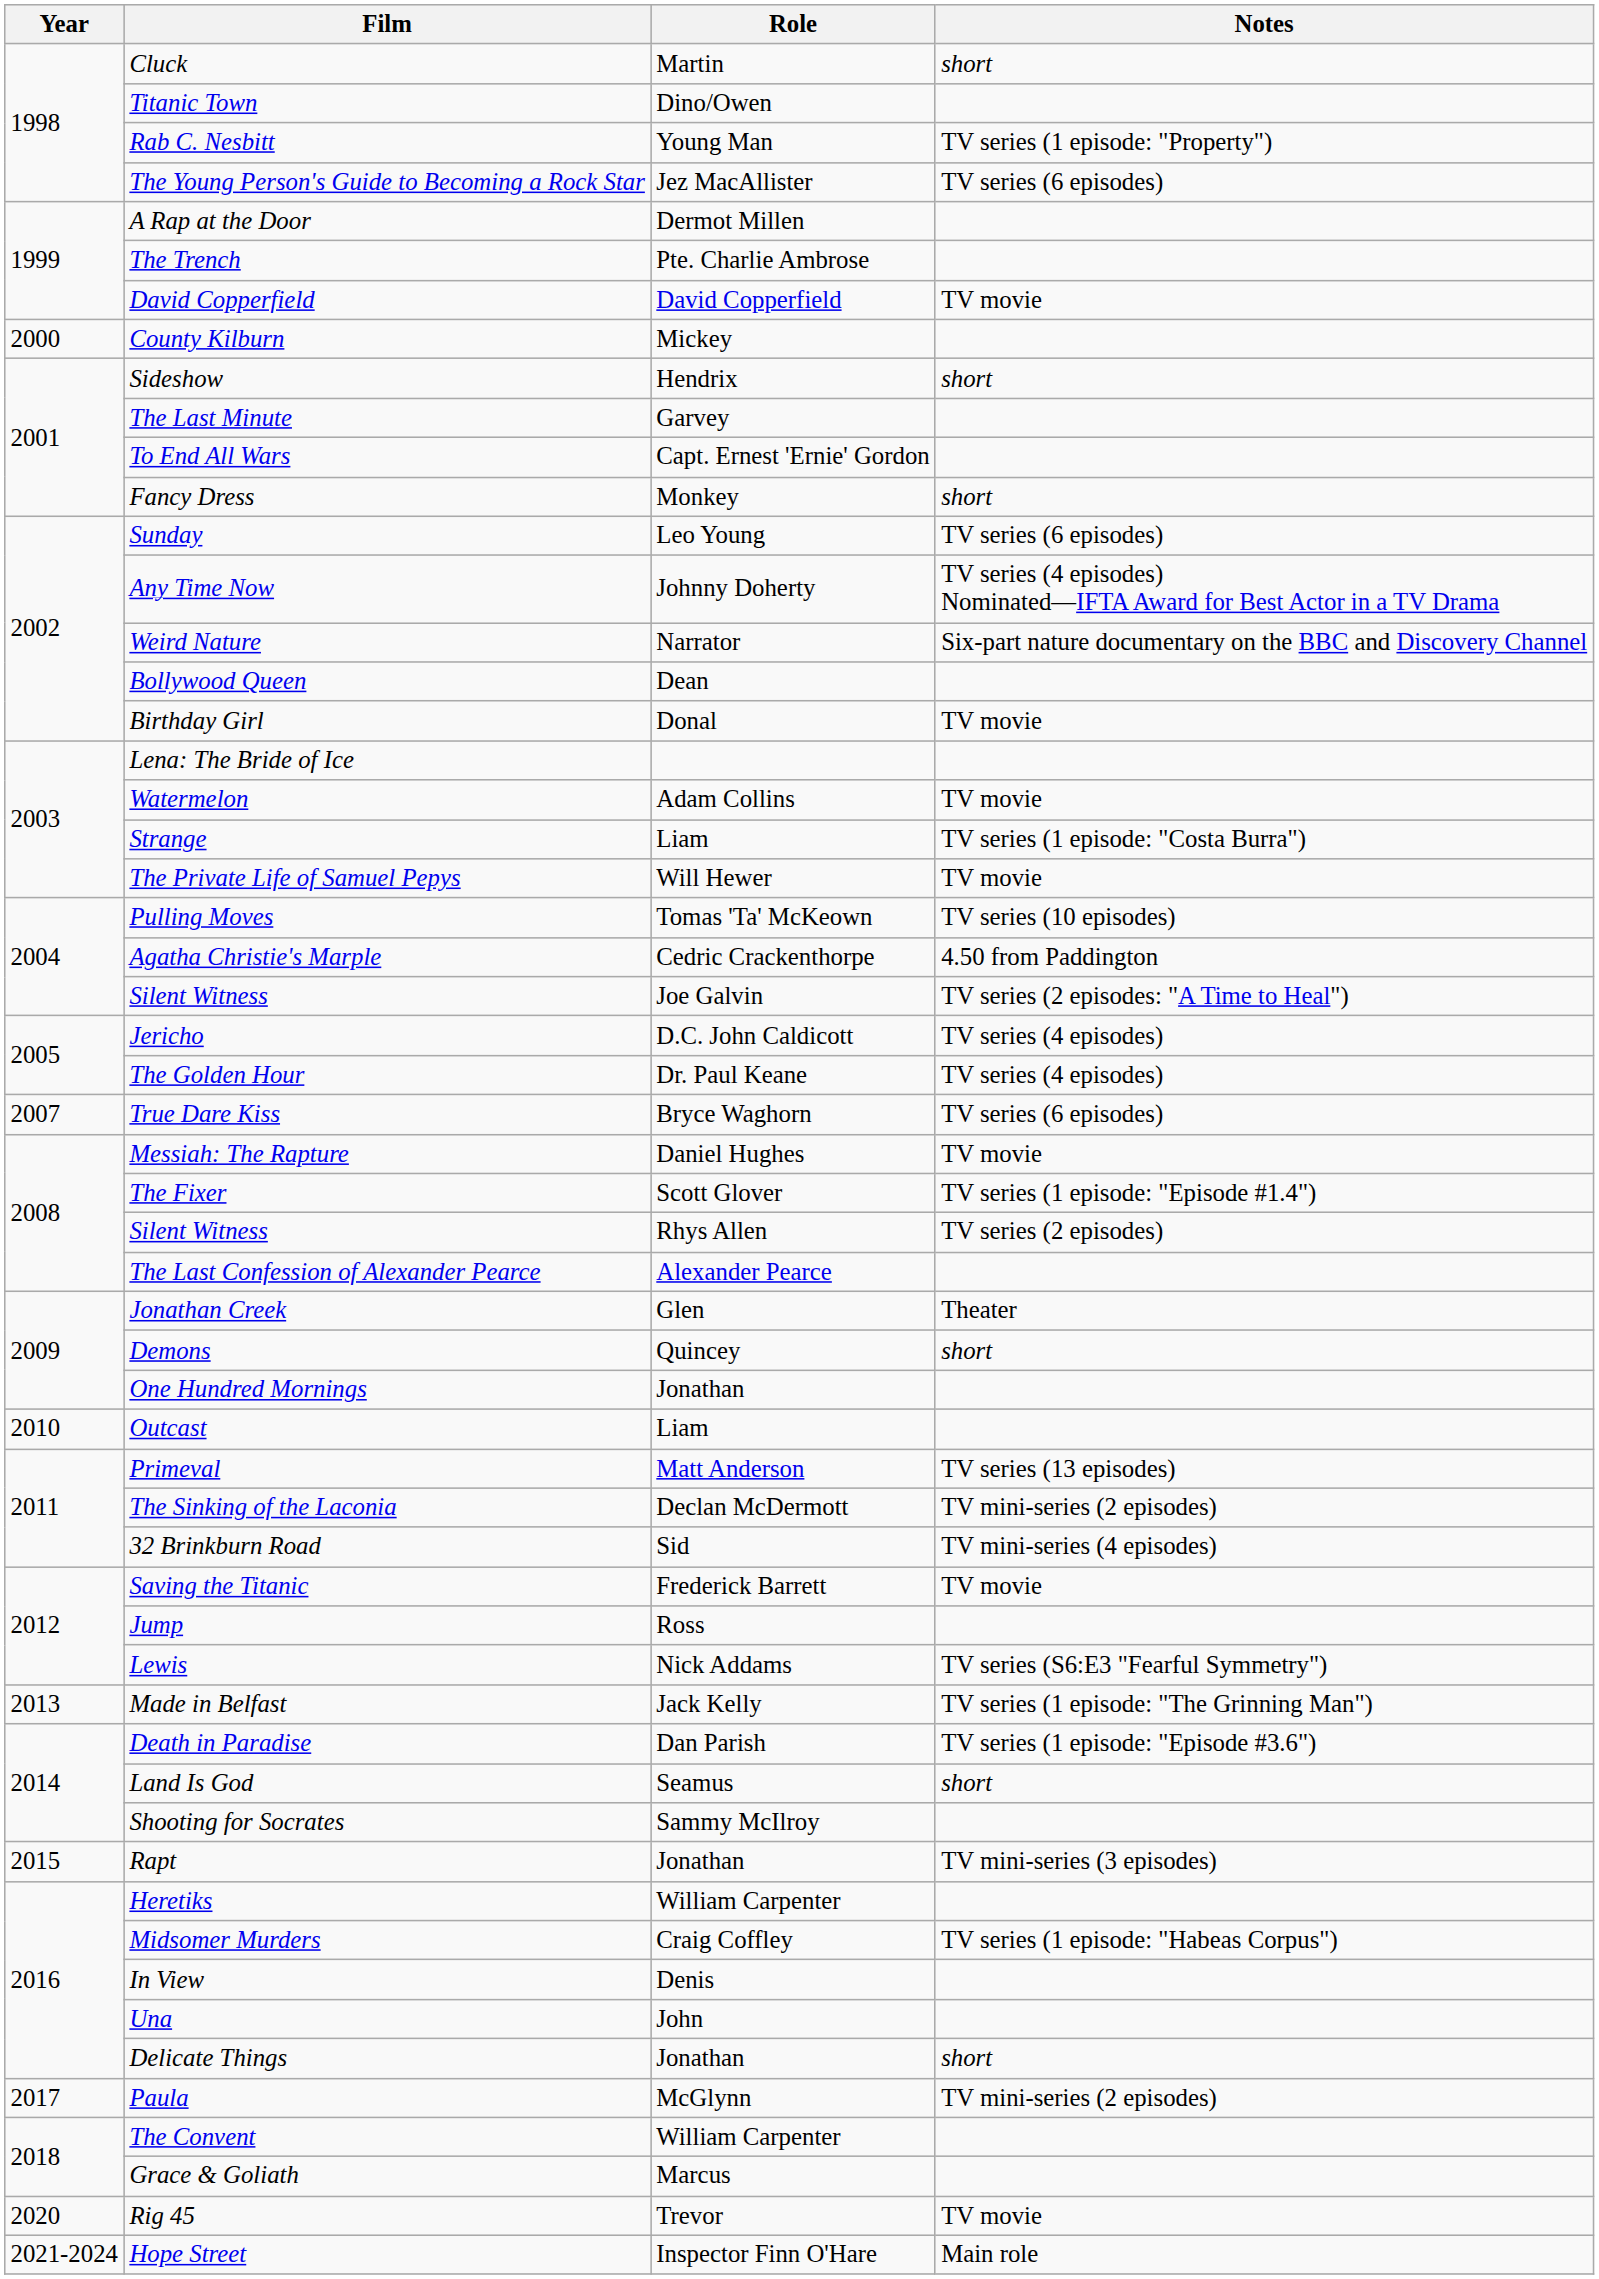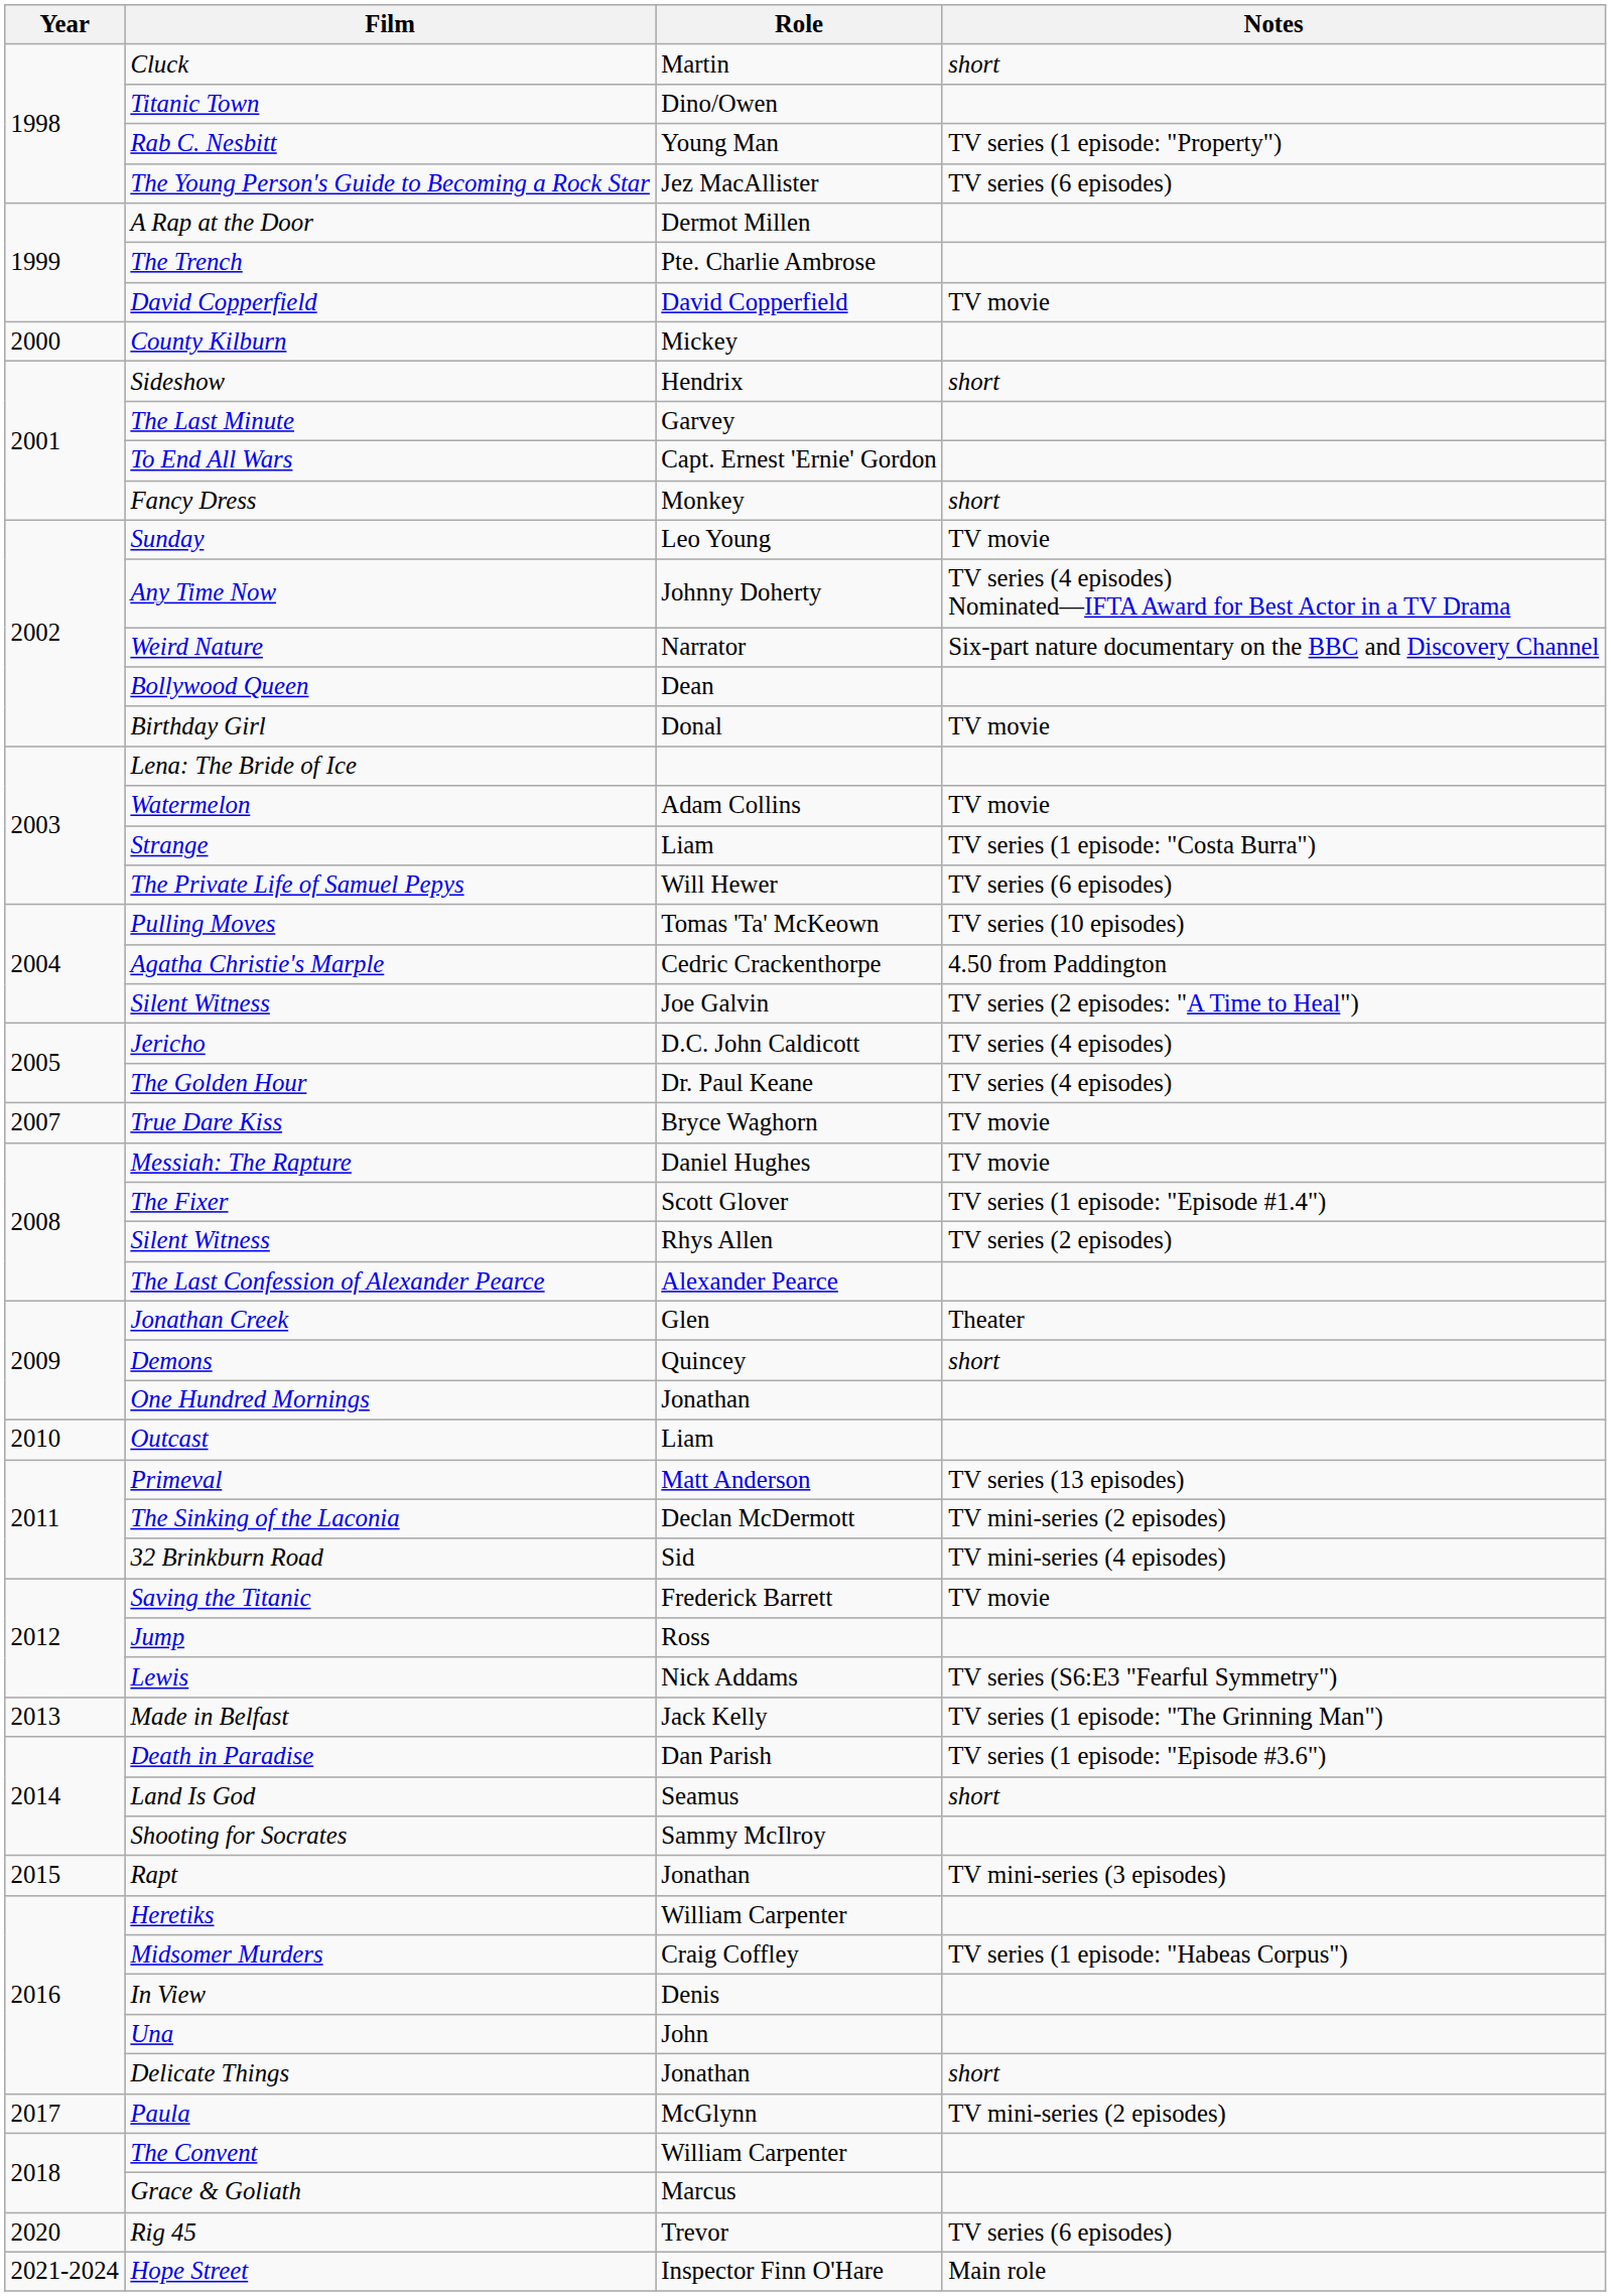 <table class="wikitable">
 <tr>
 <th>Year</th>
 <th>Film</th>
 <th>Role</th>
 <th>Notes</th>
 </tr>
 <tr>
 <td rowspan="4">1998</td>
 <td><em>Cluck</em></td>
 <td>Martin</td>
 <td><em>short</em></td>
 </tr>
 <tr>
 <td><em><a href='#'>Titanic Town</a></em></td>
 <td>Dino/Owen</td>
 <td></td>
 </tr>
 <tr>
 <td><em><a href='#'>Rab C. Nesbitt</a></em></td>
 <td>Young Man</td>
 <td>TV series (1 episode: "Property")</td>
 </tr>
 <tr>
 <td><em><a href='#'>The Young Person's Guide to Becoming a Rock Star</a></em></td>
 <td>Jez MacAllister</td>
 <td>TV series (6 episodes)</td>
 </tr>
 <tr>
 <td rowspan="3">1999</td>
 <td><em>A Rap at the Door</em></td>
 <td>Dermot Millen</td>
 <td></td>
 </tr>
 <tr>
 <td><em><a href='#'>The Trench</a></em></td>
 <td>Pte. Charlie Ambrose</td>
 <td></td>
 </tr>
 <tr>
 <td><em><a href='#'>David Copperfield</a></em></td>
 <td><a href='#'>David Copperfield</a></td>
 <td>TV movie</td>
 </tr>
 <tr>
 <td rowspan="1">2000</td>
 <td><em><a href='#'>County Kilburn</a></em></td>
 <td>Mickey</td>
 <td></td>
 </tr>
 <tr>
 <td rowspan="4">2001</td>
 <td><em>Sideshow</em></td>
 <td>Hendrix</td>
 <td><em>short</em></td>
 </tr>
 <tr>
 <td><em><a href='#'>The Last Minute</a></em></td>
 <td>Garvey</td>
 <td></td>
 </tr>
 <tr>
 <td><em><a href='#'>To End All Wars</a></em></td>
 <td>Capt. Ernest 'Ernie' Gordon</td>
 <td></td>
 </tr>
 <tr>
 <td><em>Fancy Dress</em></td>
 <td>Monkey</td>
 <td><em>short</em></td>
 </tr>
 <tr>
 <td rowspan="5">2002</td>
 <td><em><a href='#'>Sunday</a></em></td>
 <td>Leo Young</td>
-<td>TV series (6 episodes)</td>
+<td>TV movie</td>
 </tr>
 <tr>
 <td><em><a href='#'>Any Time Now</a></em></td>
 <td>Johnny Doherty</td>
 <td>TV series (4 episodes)<br>Nominated—<a href='#'>IFTA Award for Best Actor in a TV Drama</a></td>
 </tr>
 <tr>
 <td><em><a href='#'>Weird Nature</a></em></td>
 <td>Narrator</td>
 <td>Six-part nature documentary on the <a href='#'>BBC</a> and <a href='#'>Discovery Channel</a></td>
 </tr>
 <tr>
 <td><em><a href='#'>Bollywood Queen</a></em></td>
 <td>Dean</td>
 <td></td>
 </tr>
 <tr>
 <td><em>Birthday Girl</em></td>
 <td>Donal</td>
 <td>TV movie</td>
 </tr>
 <tr>
 <td rowspan="4">2003</td>
 <td><em>Lena: The Bride of Ice</em></td>
 <td></td>
 <td></td>
 </tr>
 <tr>
 <td><em><a href='#'>Watermelon</a></em></td>
 <td>Adam Collins</td>
 <td>TV movie</td>
 </tr>
 <tr>
 <td><em><a href='#'>Strange</a></em></td>
 <td>Liam</td>
 <td>TV series (1 episode: "Costa Burra")</td>
 </tr>
 <tr>
 <td><em><a href='#'>The Private Life of Samuel Pepys</a></em></td>
 <td>Will Hewer</td>
-<td>TV movie</td>
+<td>TV series (6 episodes)</td>
 </tr>
 <tr>
 <td rowspan="3">2004</td>
 <td><em><a href='#'>Pulling Moves</a></em></td>
 <td>Tomas 'Ta' McKeown</td>
 <td>TV series (10 episodes)</td>
 </tr>
 <tr>
 <td><em><a href='#'>Agatha Christie's Marple</a></em></td>
 <td>Cedric Crackenthorpe</td>
 <td>4.50 from Paddington</td>
 </tr>
 <tr>
 <td><em><a href='#'>Silent Witness</a></em></td>
 <td>Joe Galvin</td>
 <td>TV series (2 episodes: "<a href='#'>A Time to Heal</a>")</td>
 </tr>
 <tr>
 <td rowspan="2">2005</td>
 <td><em><a href='#'>Jericho</a></em></td>
 <td>D.C. John Caldicott</td>
 <td>TV series (4 episodes)</td>
 </tr>
 <tr>
 <td><em><a href='#'>The Golden Hour</a></em></td>
 <td>Dr. Paul Keane</td>
 <td>TV series (4 episodes)</td>
 </tr>
 <tr>
 <td rowspan="1">2007</td>
 <td><em><a href='#'>True Dare Kiss</a></em></td>
 <td>Bryce Waghorn</td>
-<td>TV series (6 episodes)</td>
+<td>TV movie</td>
 </tr>
 <tr>
 <td rowspan="4">2008</td>
 <td><em><a href='#'>Messiah: The Rapture</a></em></td>
 <td>Daniel Hughes</td>
 <td>TV movie</td>
 </tr>
 <tr>
 <td><em><a href='#'>The Fixer</a></em></td>
 <td>Scott Glover</td>
 <td>TV series (1 episode: "Episode #1.4")</td>
 </tr>
 <tr>
 <td><em><a href='#'>Silent Witness</a></em></td>
 <td>Rhys Allen</td>
 <td>TV series (2 episodes)</td>
 </tr>
 <tr>
 <td><em><a href='#'>The Last Confession of Alexander Pearce</a></em></td>
 <td><a href='#'>Alexander Pearce</a></td>
 <td></td>
 </tr>
 <tr>
 <td rowspan="3">2009</td>
 <td><em><a href='#'>Jonathan Creek</a></em></td>
 <td>Glen</td>
 <td>Theater</td>
 </tr>
 <tr>
 <td><em><a href='#'>Demons</a></em></td>
 <td>Quincey</td>
 <td><em>short</em></td>
 </tr>
 <tr>
 <td><em><a href='#'>One Hundred Mornings</a></em></td>
 <td>Jonathan</td>
 <td></td>
 </tr>
 <tr>
 <td rowspan="1">2010</td>
 <td><em><a href='#'>Outcast</a></em></td>
 <td>Liam</td>
 <td></td>
 </tr>
 <tr>
 <td rowspan="3">2011</td>
 <td><em><a href='#'>Primeval</a></em></td>
 <td><a href='#'>Matt Anderson</a></td>
 <td>TV series (13 episodes)</td>
 </tr>
 <tr>
 <td><em><a href='#'>The Sinking of the Laconia</a></em></td>
 <td>Declan McDermott</td>
 <td>TV mini-series (2 episodes)</td>
 </tr>
 <tr>
 <td><em>32 Brinkburn Road</em></td>
 <td>Sid</td>
 <td>TV mini-series (4 episodes)</td>
 </tr>
 <tr>
 <td rowspan="3">2012</td>
 <td><em><a href='#'>Saving the Titanic</a></em></td>
 <td>Frederick Barrett</td>
 <td>TV movie</td>
 </tr>
 <tr>
 <td><em><a href='#'>Jump</a></em></td>
 <td>Ross</td>
 <td></td>
 </tr>
 <tr>
 <td><em><a href='#'>Lewis</a></em></td>
 <td>Nick Addams</td>
 <td>TV series (S6:E3 "Fearful Symmetry")</td>
 </tr>
 <tr>
 <td rowspan="1">2013</td>
 <td><em>Made in Belfast</em></td>
 <td>Jack Kelly</td>
 <td>TV series (1 episode: "The Grinning Man")</td>
 </tr>
 <tr>
 <td rowspan="3">2014</td>
 <td><em><a href='#'>Death in Paradise</a></em></td>
 <td>Dan Parish</td>
 <td>TV series (1 episode: "Episode #3.6")</td>
 </tr>
 <tr>
 <td><em>Land Is God</em></td>
 <td>Seamus</td>
 <td><em>short</em></td>
 </tr>
 <tr>
 <td><em>Shooting for Socrates</em></td>
 <td>Sammy McIlroy</td>
 <td></td>
 </tr>
 <tr>
 <td rowspan="1">2015</td>
 <td><em>Rapt</em></td>
 <td>Jonathan</td>
 <td>TV mini-series (3 episodes)</td>
 </tr>
 <tr>
 <td rowspan="5">2016</td>
 <td><em><a href='#'>Heretiks</a></em></td>
 <td>William Carpenter</td>
 <td></td>
 </tr>
 <tr>
 <td><em><a href='#'>Midsomer Murders</a></em></td>
 <td>Craig Coffley</td>
 <td>TV series (1 episode: "Habeas Corpus")</td>
 </tr>
 <tr>
 <td><em>In View</em></td>
 <td>Denis</td>
 <td></td>
 </tr>
 <tr>
 <td><a href='#'><em>Una</em></a></td>
 <td>John</td>
 <td></td>
 </tr>
 <tr>
 <td><em>Delicate Things</em></td>
 <td>Jonathan</td>
 <td><em>short</em></td>
 </tr>
 <tr>
 <td rowspan="1">2017</td>
 <td><em><a href='#'>Paula</a></em></td>
 <td>McGlynn</td>
 <td>TV mini-series (2 episodes)</td>
 </tr>
 <tr>
 <td rowspan="2">2018</td>
 <td><em><a href='#'>The Convent</a></em></td>
 <td>William Carpenter</td>
 <td></td>
 </tr>
 <tr>
 <td><em>Grace & Goliath</em></td>
 <td>Marcus</td>
 <td></td>
 </tr>
 <tr>
 <td rowspan="1">2020</td>
 <td><em>Rig 45</em></td>
 <td>Trevor</td>
-<td>TV movie</td>
+<td>TV series (6 episodes)</td>
 </tr>
 <tr>
 <td>2021-2024</td>
 <td><em><a href='#'>Hope Street</a></em></td>
 <td>Inspector Finn O'Hare</td>
 <td>Main role</td>
 </tr>
 </table>
